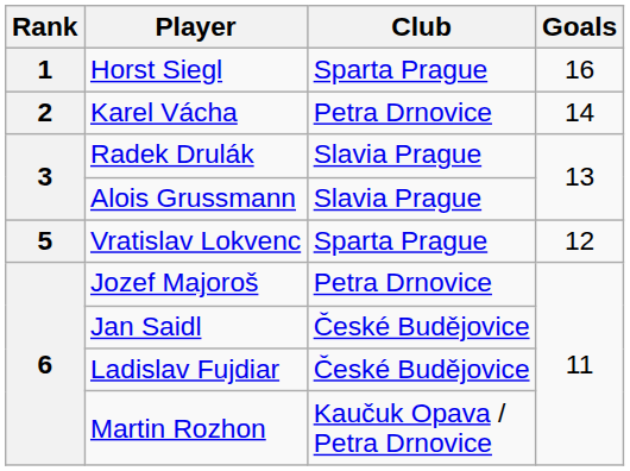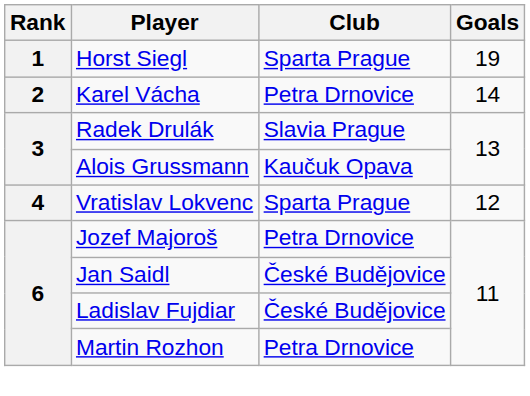 <table class="wikitable" style="text-align:center">
 <tr>
 <th>Rank</th>
 <th>Player</th>
 <th>Club</th>
 <th>Goals</th>
 </tr>
 <tr>
 <th>1</th>
 <td align="left"> <a href='#'>Horst Siegl</a></td>
 <td align="left"><a href='#'>Sparta Prague</a></td>
-<td>16</td>
+<td>19</td>
 </tr>
 <tr>
 <th>2</th>
 <td align="left"> <a href='#'>Karel Vácha</a></td>
 <td align="left"><a href='#'>Petra Drnovice</a></td>
 <td>14</td>
 </tr>
 <tr>
 <th rowspan="2">3</th>
 <td align="left"> <a href='#'>Radek Drulák</a></td>
 <td align="left"><a href='#'>Slavia Prague</a></td>
 <td rowspan="2">13</td>
 </tr>
 <tr>
 <td align="left"> <a href='#'>Alois Grussmann</a></td>
-<td align="left"><a href='#'>Slavia Prague</a></td>
+<td align="left"><a href='#'>Kaučuk Opava</a></td>
 </tr>
 <tr>
-<th>5</th>
+<th>4</th>
 <td align="left"> <a href='#'>Vratislav Lokvenc</a></td>
 <td align="left"><a href='#'>Sparta Prague</a></td>
 <td>12</td>
 </tr>
 <tr>
 <th rowspan="4">6</th>
 <td align="left"> <a href='#'>Jozef Majoroš</a></td>
 <td align="left"><a href='#'>Petra Drnovice</a></td>
 <td rowspan="4">11</td>
 </tr>
 <tr>
 <td align="left"> <a href='#'>Jan Saidl</a></td>
 <td align="left"><a href='#'>České Budějovice</a></td>
 </tr>
 <tr>
 <td align="left"> <a href='#'>Ladislav Fujdiar</a></td>
 <td align="left"><a href='#'>České Budějovice</a></td>
 </tr>
 <tr>
 <td align="left"> <a href='#'>Martin Rozhon</a></td>
-<td align="left"><a href='#'>Kaučuk Opava</a> /<br><a href='#'>Petra Drnovice</a></td>
+<td align="left"><a href='#'>Petra Drnovice</a></td>
 </tr>
 </table>
